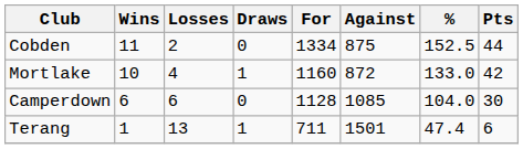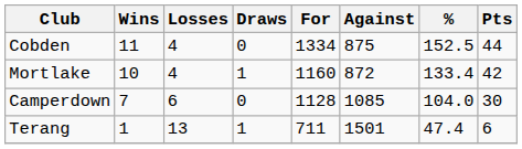 <table class="wikitable">
 <tr>
 <th>Club</th>
 <th>Wins</th>
 <th>Losses</th>
 <th>Draws</th>
 <th>For</th>
 <th>Against</th>
 <th>%</th>
 <th>Pts</th>
 </tr>
 <tr>
 <td>Cobden</td>
 <td>11</td>
-<td>2</td>
+<td>4</td>
 <td>0</td>
 <td>1334</td>
 <td>875</td>
 <td>152.5</td>
 <td>44</td>
 </tr>
 <tr>
 <td>Mortlake</td>
 <td>10</td>
 <td>4</td>
 <td>1</td>
 <td>1160</td>
 <td>872</td>
-<td>133.0</td>
+<td>133.4</td>
 <td>42</td>
 </tr>
 <tr>
 <td>Camperdown</td>
-<td>6</td>
+<td>7</td>
 <td>6</td>
 <td>0</td>
 <td>1128</td>
 <td>1085</td>
 <td>104.0</td>
 <td>30</td>
 </tr>
 <tr>
 <td>Terang</td>
 <td>1</td>
 <td>13</td>
 <td>1</td>
 <td>711</td>
 <td>1501</td>
 <td>47.4</td>
 <td>6</td>
 </tr>
 <tr>
 </tr>
 </table>
